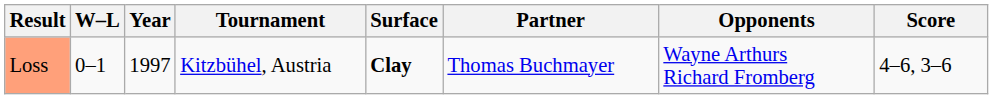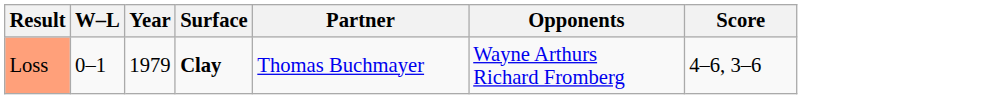 <table class="sortable wikitable">
 <tr>
 <th>Result</th>
 <th class="unsortable">W–L</th>
 <th>Year</th>
-<th style="width:140px">Tournament</th>
 <th style="width:50px">Surface</th>
 <th style="width:160px">Partner</th>
 <th style="width:160px">Opponents</th>
 <th style="width:80px" class="unsortable">Score</th>
 </tr>
 <tr>
 <td style="background:#ffa07a;">Loss</td>
 <td>0–1</td>
-<td>1997</td>
-<td><a href='#'>Kitzbühel</a>, Austria</td>
+<td>1979</td>
 <td><strong>Clay</strong></td>
 <td> <a href='#'>Thomas Buchmayer</a></td>
 <td> <a href='#'>Wayne Arthurs</a><br> <a href='#'>Richard Fromberg</a></td>
 <td>4–6, 3–6</td>
 </tr>
 </table>
